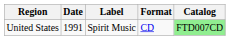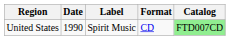 <table class="wikitable">
 <tr>
 <th>Region</th>
 <th>Date</th>
 <th>Label</th>
 <th>Format</th>
 <th>Catalog</th>
 </tr>
 <tr>
 <td>United States</td>
-<td>1991</td>
+<td>1990</td>
 <td>Spirit Music</td>
 <td><a href='#'>CD</a></td>
 <td style="background: lightgreen;">FTD007CD</td>
 </tr>
 </table>
